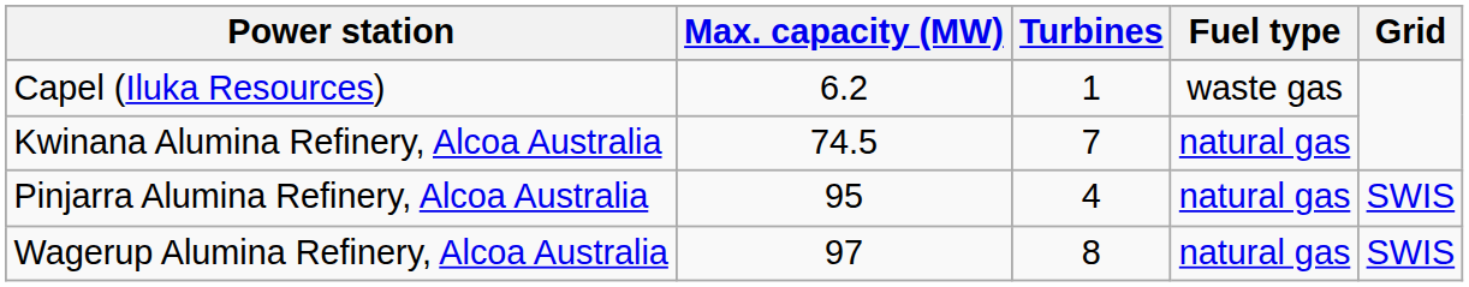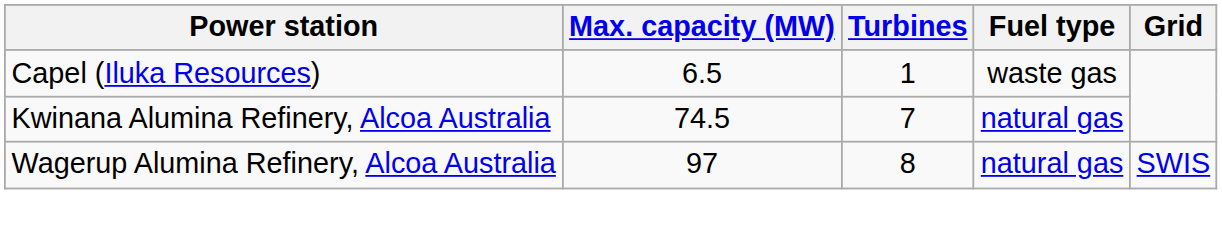 <table class="wikitable sortable" style="text-align: center">
 <tr>
 <th>Power station</th>
 <th><a href='#'>Max. capacity (MW)</a></th>
 <th><a href='#'>Turbines</a></th>
 <th>Fuel type</th>
 <th>Grid</th>
 </tr>
 <tr>
 <td align="left">Capel (<a href='#'>Iluka Resources</a>)</td>
-<td>6.2</td>
+<td>6.5</td>
 <td>1</td>
 <td>waste gas</td>
 </tr>
 <tr>
 <td align="left">Kwinana Alumina Refinery, <a href='#'>Alcoa Australia</a></td>
 <td>74.5</td>
 <td>7</td>
 <td><a href='#'>natural gas</a></td>
 </tr>
 <tr>
-<td align="left">Pinjarra Alumina Refinery, <a href='#'>Alcoa Australia</a></td>
-<td>95</td>
-<td>4</td>
-<td><a href='#'>natural gas</a></td>
-<td><a href='#'>SWIS</a></td>
-</tr>
-<tr>
 <td align="left">Wagerup Alumina Refinery, <a href='#'>Alcoa Australia</a></td>
 <td>97</td>
 <td>8</td>
 <td><a href='#'>natural gas</a></td>
 <td><a href='#'>SWIS</a></td>
 </tr>
 </table>
